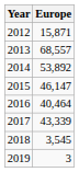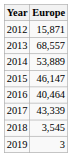 <table class="wikitable" style="text-align: right;">
 <tr>
 <th>Year</th>
 <th>Europe</th>
 </tr>
 <tr>
 <td>2012</td>
 <td>15,871</td>
 </tr>
 <tr>
 <td>2013</td>
 <td>68,557</td>
 </tr>
 <tr>
 <td>2014</td>
-<td>53,892</td>
+<td>53,889</td>
 </tr>
 <tr>
 <td>2015</td>
 <td>46,147</td>
 </tr>
 <tr>
 <td>2016</td>
 <td>40,464</td>
 </tr>
 <tr>
 <td>2017</td>
 <td>43,339</td>
 </tr>
 <tr>
 <td>2018</td>
 <td>3,545</td>
 </tr>
 <tr>
 <td>2019</td>
 <td>3</td>
 </tr>
 </table>
